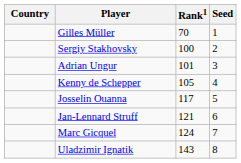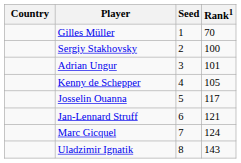 <table class="sortable wikitable">
 <tr>
 <th width="70">Country</th>
 <th width="175">Player</th>
+<th>Seed</th>
 <th>Rank<sup>1</sup></th>
-<th>Seed</th>
 </tr>
 <tr>
 <td></td>
 <td><a href='#'>Gilles Müller</a></td>
+<td>1</td>
 <td>70</td>
-<td>1</td>
 </tr>
 <tr>
 <td></td>
 <td><a href='#'>Sergiy Stakhovsky</a></td>
+<td>2</td>
 <td>100</td>
-<td>2</td>
 </tr>
 <tr>
 <td></td>
 <td><a href='#'>Adrian Ungur</a></td>
+<td>3</td>
 <td>101</td>
-<td>3</td>
 </tr>
 <tr>
 <td></td>
 <td><a href='#'>Kenny de Schepper</a></td>
+<td>4</td>
 <td>105</td>
-<td>4</td>
 </tr>
 <tr>
 <td></td>
 <td><a href='#'>Josselin Ouanna</a></td>
+<td>5</td>
 <td>117</td>
-<td>5</td>
 </tr>
 <tr>
 <td></td>
 <td><a href='#'>Jan-Lennard Struff</a></td>
+<td>6</td>
 <td>121</td>
-<td>6</td>
 </tr>
 <tr>
 <td></td>
 <td><a href='#'>Marc Gicquel</a></td>
+<td>7</td>
 <td>124</td>
-<td>7</td>
 </tr>
 <tr>
 <td></td>
 <td><a href='#'>Uladzimir Ignatik</a></td>
+<td>8</td>
 <td>143</td>
-<td>8</td>
 </tr>
 </table>
